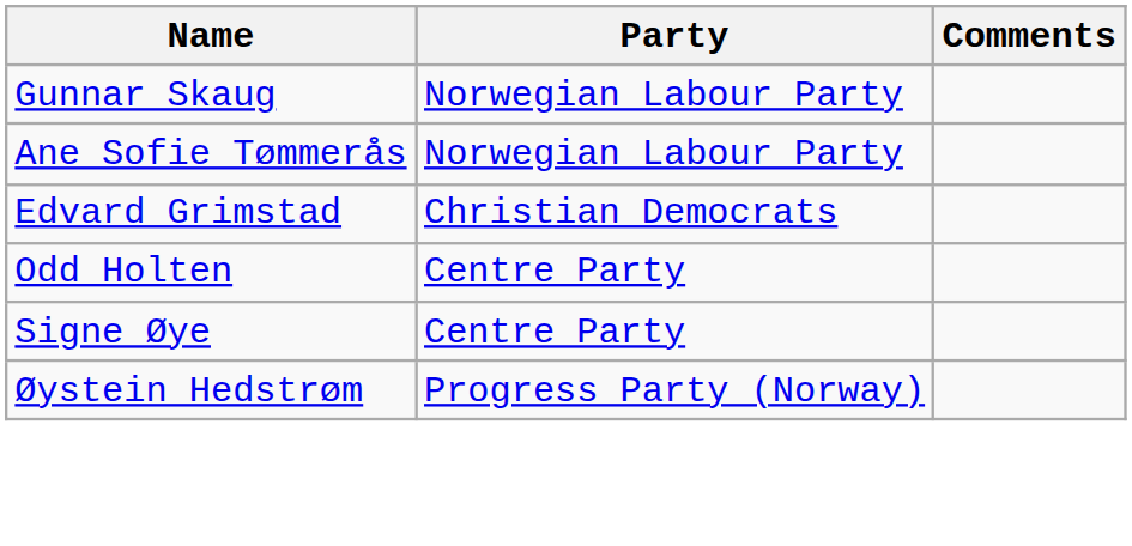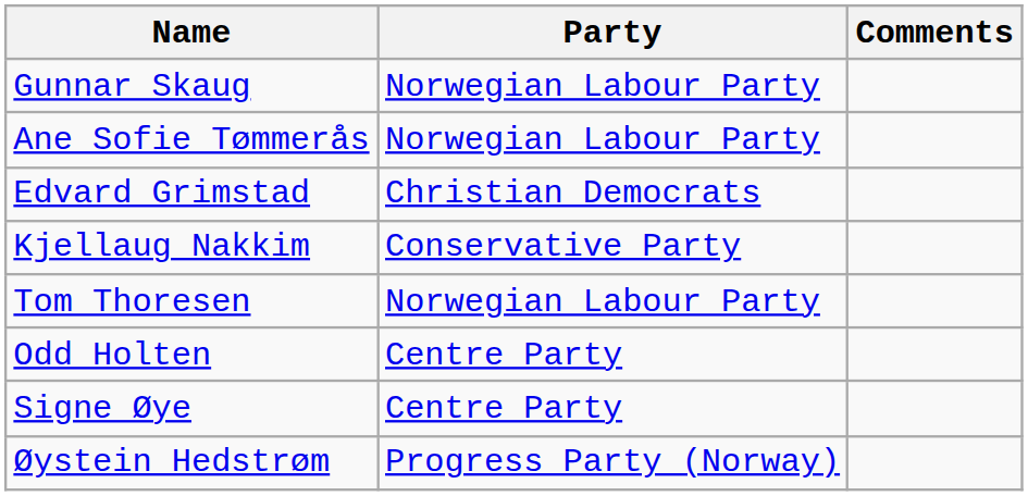 <table class="wikitable">
 <tr>
 <th>Name</th>
 <th>Party</th>
 <th>Comments</th>
 </tr>
 <tr>
 <td><a href='#'>Gunnar Skaug</a></td>
 <td><a href='#'>Norwegian Labour Party</a></td>
 <td></td>
 </tr>
 <tr>
 <td><a href='#'>Ane Sofie Tømmerås</a></td>
 <td><a href='#'>Norwegian Labour Party</a></td>
 <td></td>
 </tr>
 <tr>
 <td><a href='#'>Edvard Grimstad</a></td>
 <td><a href='#'>Christian Democrats</a></td>
 <td></td>
 </tr>
 <tr>
+<td><a href='#'>Kjellaug Nakkim</a></td>
+<td><a href='#'>Conservative Party</a></td>
+<td></td>
+</tr>
+<tr>
+<td><a href='#'>Tom Thoresen</a></td>
+<td><a href='#'>Norwegian Labour Party</a></td>
+<td></td>
+</tr>
+<tr>
 <td><a href='#'>Odd Holten</a></td>
 <td><a href='#'>Centre Party</a></td>
 <td></td>
 </tr>
 <tr>
 <td><a href='#'>Signe Øye</a></td>
 <td><a href='#'>Centre Party</a></td>
 <td></td>
 </tr>
 <tr>
 <td><a href='#'>Øystein Hedstrøm</a></td>
 <td><a href='#'>Progress Party (Norway)</a></td>
 <td></td>
 </tr>
 </table>
